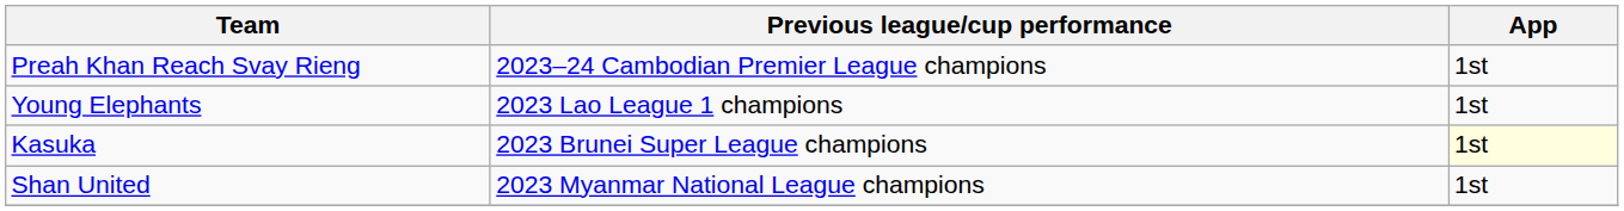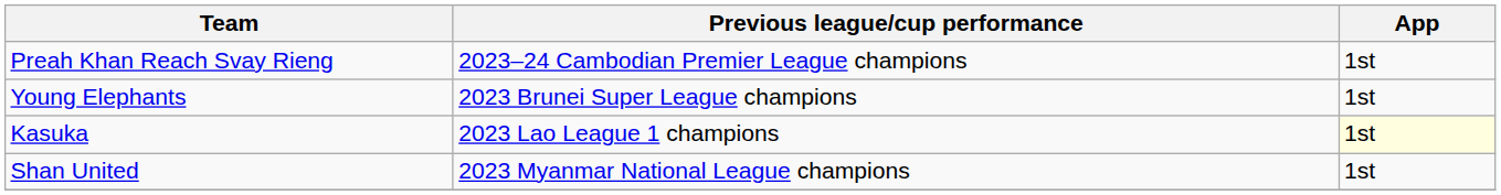 <table class="wikitable">
 <tr>
 <th width=300>Team</th>
 <th width=600>Previous league/cup performance</th>
 <th width=100>App<br></th>
 </tr>
 <tr>
 <td> <a href='#'>Preah Khan Reach Svay Rieng</a></td>
 <td><a href='#'>2023–24 Cambodian Premier League</a> champions</td>
 <td>1st</td>
 </tr>
 <tr>
 <td> <a href='#'>Young Elephants</a></td>
-<td><a href='#'>2023 Lao League 1</a> champions</td>
+<td><a href='#'>2023 Brunei Super League</a> champions</td>
 <td>1st</td>
 </tr>
 <tr>
 <td> <a href='#'>Kasuka</a></td>
-<td><a href='#'>2023 Brunei Super League</a> champions</td>
+<td><a href='#'>2023 Lao League 1</a> champions</td>
 <td style="background: lightyellow;">1st</td>
 </tr>
 <tr>
 <td> <a href='#'>Shan United</a></td>
 <td><a href='#'>2023 Myanmar National League</a> champions</td>
 <td>1st</td>
 </tr>
 <tr>
 </tr>
 </table>
